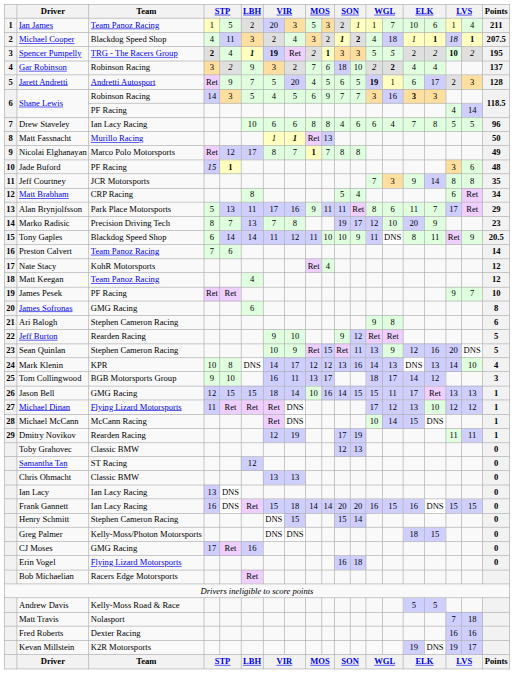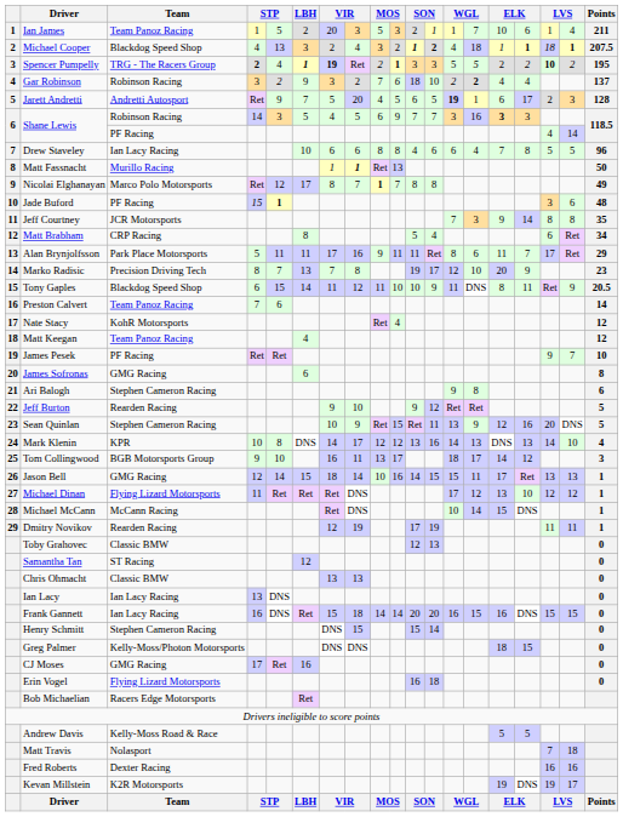 <table class="wikitable" style="font-size: 85%; text-align:center;">
 <tr>
 <th></th>
 <th>Driver</th>
 <th>Team</th>
 <th colspan=2><a href='#'>STP</a><br></th>
 <th><a href='#'>LBH</a><br></th>
 <th colspan=2><a href='#'>VIR</a><br></th>
 <th colspan=2><a href='#'>MOS</a><br></th>
 <th colspan=2><a href='#'>SON</a><br></th>
 <th colspan=2><a href='#'>WGL</a><br></th>
 <th colspan=2><a href='#'>ELK</a><br></th>
 <th colspan=2><a href='#'>LVS</a><br></th>
 <th>Points</th>
 </tr>
 <tr>
 <th>1</th>
 <td align=left> <a href='#'>Ian James</a></td>
 <td align=left> <a href='#'>Team Panoz Racing</a></td>
 <td style="background:#FFFFBF;">1</td>
 <td style="background:#DFFFDF;">5</td>
 <td style="background:#DFDFDF;">2</td>
 <td style="background:#CFCFFF;">20</td>
 <td style="background:#FFDF9F;">3</td>
 <td style="background:#DFFFDF;">5</td>
 <td style="background:#FFDF9F;">3</td>
 <td style="background:#DFDFDF;">2</td>
 <td style="background:#FFFFBF;"><em>1</em></td>
 <td style="background:#FFFFBF;">1</td>
 <td style="background:#DFFFDF;">7</td>
 <td style="background:#DFFFDF;">10</td>
 <td style="background:#DFFFDF;">6</td>
 <td style="background:#FFFFBF;">1</td>
 <td style="background:#DFFFDF;">4</td>
 <th>211</th>
 </tr>
 <tr>
 <th>2</th>
 <td align=left> <a href='#'>Michael Cooper</a></td>
 <td align=left> Blackdog Speed Shop</td>
 <td style="background:#DFFFDF;">4</td>
-<td style="background:#CFCFFF;">11</td>
+<td style="background:#CFCFFF;">13</td>
 <td style="background:#FFDF9F;">3</td>
 <td style="background:#DFDFDF;">2</td>
 <td style="background:#DFFFDF;">4</td>
 <td style="background:#FFDF9F;">3</td>
 <td style="background:#DFDFDF;">2</td>
 <td style="background:#FFFFBF;"><strong><em>1</em></strong></td>
 <td style="background:#DFDFDF;"><strong>2</strong></td>
 <td style="background:#DFFFDF;">4</td>
 <td style="background:#CFCFFF;">18</td>
 <td style="background:#FFFFBF;"><em>1</em></td>
 <td style="background:#FFFFBF;"><strong>1</strong></td>
 <td style="background:#CFCFFF;"><em>18</em></td>
 <td style="background:#FFFFBF;"><strong>1</strong></td>
 <th>207.5</th>
 </tr>
 <tr>
 <th>3</th>
 <td align=left> <a href='#'>Spencer Pumpelly</a></td>
 <td align=left> <a href='#'>TRG - The Racers Group</a></td>
 <td style="background:#DFDFDF;"><strong>2</strong></td>
 <td style="background:#DFFFDF;">4</td>
 <td style="background:#FFFFBF;"><strong><em>1</em></strong></td>
 <td style="background:#CFCFFF;"><strong>19</strong></td>
 <td style="background:#EFCFFF;">Ret</td>
 <td style="background:#DFDFDF;"><em>2</em></td>
 <td style="background:#FFFFBF;"><strong>1</strong></td>
 <td style="background:#FFDF9F;">3</td>
 <td style="background:#FFDF9F;">3</td>
 <td style="background:#DFFFDF;">5</td>
 <td style="background:#DFFFDF;"><em>5</em></td>
 <td style="background:#DFDFDF;">2</td>
 <td style="background:#DFDFDF;"><em>2</em></td>
 <td style="background:#DFFFDF;"><strong>10</strong></td>
 <td style="background:#DFDFDF;"><em>2</em></td>
 <th>195</th>
 </tr>
 <tr>
 <th>4</th>
 <td align=left> <a href='#'>Gar Robinson</a></td>
 <td align=left> Robinson Racing</td>
 <td style="background:#FFDF9F;">3</td>
 <td style="background:#DFDFDF;"><em>2</em></td>
 <td style="background:#DFFFDF;">9</td>
 <td style="background:#FFDF9F;">3</td>
 <td style="background:#DFDFDF;">2</td>
 <td style="background:#DFFFDF;">7</td>
 <td style="background:#DFFFDF;"><em>6</em></td>
 <td style="background:#CFCFFF;">18</td>
 <td style="background:#DFFFDF;">10</td>
 <td style="background:#DFDFDF;"><em>2</em></td>
 <td style="background:#DFDFDF;"><strong>2</strong></td>
 <td style="background:#DFFFDF;">4</td>
 <td style="background:#DFFFDF;">4</td>
 <td></td>
 <td></td>
 <th>137</th>
 </tr>
 <tr>
 <th>5</th>
 <td align=left> <a href='#'>Jarett Andretti</a></td>
 <td align=left> <a href='#'>Andretti Autosport</a></td>
 <td style="background:#EFCFFF;">Ret</td>
 <td style="background:#DFFFDF;">9</td>
 <td style="background:#DFFFDF;">7</td>
 <td style="background:#DFFFDF;">5</td>
 <td style="background:#CFCFFF;">20</td>
 <td style="background:#DFFFDF;">4</td>
 <td style="background:#DFFFDF;">5</td>
 <td style="background:#DFFFDF;">6</td>
 <td style="background:#DFFFDF;">5</td>
 <td style="background:#CFCFFF;"><strong>19</strong></td>
 <td style="background:#FFFFBF;">1</td>
 <td style="background:#DFFFDF;">6</td>
 <td style="background:#CFCFFF;">17</td>
 <td style="background:#DFDFDF;">2</td>
 <td style="background:#FFDF9F;">3</td>
 <th>128</th>
 </tr>
 <tr>
 <th rowspan=2>6</th>
 <td rowspan=2 align=left> <a href='#'>Shane Lewis</a></td>
 <td align=left> Robinson Racing</td>
 <td style="background:#CFCFFF;">14</td>
 <td style="background:#FFDF9F;">3</td>
 <td style="background:#DFFFDF;">5</td>
 <td style="background:#DFFFDF;">4</td>
 <td style="background:#DFFFDF;">5</td>
 <td style="background:#DFFFDF;">6</td>
 <td style="background:#DFFFDF;">9</td>
 <td style="background:#DFFFDF;">7</td>
 <td style="background:#DFFFDF;">7</td>
 <td style="background:#FFDF9F;">3</td>
 <td style="background:#CFCFFF;">16</td>
 <td style="background:#FFDF9F;"><strong>3</strong></td>
 <td style="background:#FFDF9F;">3</td>
 <td></td>
 <td></td>
 <th rowspan=2>118.5</th>
 </tr>
 <tr>
 <td align=left> PF Racing</td>
 <td></td>
 <td></td>
 <td></td>
 <td></td>
 <td></td>
 <td></td>
 <td></td>
 <td></td>
 <td></td>
 <td></td>
 <td></td>
 <td></td>
 <td></td>
 <td style="background:#DFFFDF;">4</td>
 <td style="background:#CFCFFF;">14</td>
 </tr>
 <tr>
 <th>7</th>
 <td align=left> Drew Staveley</td>
 <td align=left> Ian Lacy Racing</td>
 <td></td>
 <td></td>
 <td style="background:#DFFFDF;">10</td>
 <td style="background:#DFFFDF;">6</td>
 <td style="background:#DFFFDF;">6</td>
 <td style="background:#DFFFDF;">8</td>
 <td style="background:#DFFFDF;">8</td>
 <td style="background:#DFFFDF;">4</td>
 <td style="background:#DFFFDF;">6</td>
 <td style="background:#DFFFDF;">6</td>
 <td style="background:#DFFFDF;">4</td>
 <td style="background:#DFFFDF;">7</td>
 <td style="background:#DFFFDF;">8</td>
 <td style="background:#DFFFDF;">5</td>
 <td style="background:#DFFFDF;">5</td>
 <th>96</th>
 </tr>
 <tr>
 <th>8</th>
 <td align=left> Matt Fassnacht</td>
 <td align=left> <a href='#'>Murillo Racing</a></td>
 <td></td>
 <td></td>
 <td></td>
 <td style="background:#FFFFBF;"><em>1</em></td>
 <td style="background:#FFFFBF;"><strong><em>1</em></strong></td>
 <td style="background:#EFCFFF;">Ret</td>
 <td style="background:#CFCFFF;">13</td>
 <td></td>
 <td></td>
 <td></td>
 <td></td>
 <td></td>
 <td></td>
 <td></td>
 <td></td>
 <th>50</th>
 </tr>
 <tr>
 <th>9</th>
 <td align=left> Nicolai Elghanayan</td>
 <td align=left> Marco Polo Motorsports</td>
 <td style="background:#EFCFFF;">Ret</td>
 <td style="background:#CFCFFF;">12</td>
 <td style="background:#CFCFFF;">17</td>
 <td style="background:#DFFFDF;">8</td>
 <td style="background:#DFFFDF;">7</td>
 <td style="background:#FFFFBF;"><strong>1</strong></td>
 <td style="background:#DFFFDF;">7</td>
 <td style="background:#DFFFDF;">8</td>
 <td style="background:#DFFFDF;">8</td>
 <td></td>
 <td></td>
 <td></td>
 <td></td>
 <td></td>
 <td></td>
 <th>49</th>
 </tr>
 <tr>
 <th>10</th>
 <td align=left> Jade Buford</td>
 <td align=left> PF Racing</td>
 <td style="background:#CFCFFF;"><em>15</em></td>
 <td style="background:#FFFFBF;"><strong>1</strong></td>
 <td></td>
 <td></td>
 <td></td>
 <td></td>
 <td></td>
 <td></td>
 <td></td>
 <td></td>
 <td></td>
 <td></td>
 <td></td>
 <td style="background:#FFDF9F;">3</td>
 <td style="background:#DFFFDF;">6</td>
 <th>48</th>
 </tr>
 <tr>
 <th>11</th>
 <td align=left> Jeff Courtney</td>
 <td align=left> JCR Motorsports</td>
 <td></td>
 <td></td>
 <td></td>
 <td></td>
 <td></td>
 <td></td>
 <td></td>
 <td></td>
 <td></td>
 <td style="background:#DFFFDF;">7</td>
 <td style="background:#FFDF9F;">3</td>
 <td style="background:#DFFFDF;">9</td>
 <td style="background:#CFCFFF;">14</td>
 <td style="background:#DFFFDF;">8</td>
 <td style="background:#DFFFDF;">8</td>
 <th>35</th>
 </tr>
 <tr>
 <th>12</th>
 <td align=left> <a href='#'>Matt Brabham</a></td>
 <td align=left> CRP Racing</td>
 <td></td>
 <td></td>
 <td style="background:#DFFFDF;">8</td>
 <td></td>
 <td></td>
 <td></td>
 <td></td>
 <td style="background:#DFFFDF;">5</td>
 <td style="background:#DFFFDF;">4</td>
 <td></td>
 <td></td>
 <td></td>
 <td></td>
 <td style="background:#DFFFDF;">6</td>
 <td style="background:#EFCFFF;">Ret</td>
 <th>34</th>
 </tr>
 <tr>
 <th>13</th>
 <td align=left> Alan Brynjolfsson</td>
 <td align=left> Park Place Motorsports</td>
 <td style="background:#DFFFDF;">5</td>
-<td style="background:#CFCFFF;">13</td>
+<td style="background:#CFCFFF;">11</td>
 <td style="background:#CFCFFF;">11</td>
 <td style="background:#CFCFFF;">17</td>
 <td style="background:#CFCFFF;">16</td>
 <td style="background:#DFFFDF;">9</td>
 <td style="background:#CFCFFF;">11</td>
 <td style="background:#CFCFFF;">11</td>
 <td style="background:#EFCFFF;">Ret</td>
 <td style="background:#DFFFDF;">8</td>
 <td style="background:#DFFFDF;">6</td>
 <td style="background:#DFFFDF;">11</td>
 <td style="background:#DFFFDF;">7</td>
 <td style="background:#CFCFFF;">17</td>
 <td style="background:#EFCFFF;">Ret</td>
 <th>29</th>
 </tr>
 <tr>
 <th>14</th>
 <td align=left> Marko Radisic</td>
 <td align=left> Precision Driving Tech</td>
 <td style="background:#DFFFDF;">8</td>
 <td style="background:#DFFFDF;">7</td>
 <td style="background:#CFCFFF;">13</td>
 <td style="background:#DFFFDF;">7</td>
 <td style="background:#DFFFDF;">8</td>
 <td></td>
 <td></td>
 <td style="background:#CFCFFF;">19</td>
 <td style="background:#CFCFFF;">17</td>
 <td style="background:#CFCFFF;">12</td>
 <td style="background:#DFFFDF;">10</td>
 <td style="background:#CFCFFF;">20</td>
 <td style="background:#DFFFDF;">9</td>
 <td></td>
 <td></td>
 <th>23</th>
 </tr>
 <tr>
 <th>15</th>
 <td align=left> Tony Gaples</td>
 <td align=left> Blackdog Speed Shop</td>
 <td style="background:#DFFFDF;">6</td>
-<td style="background:#CFCFFF;">14</td>
+<td style="background:#CFCFFF;">15</td>
 <td style="background:#CFCFFF;">14</td>
 <td style="background:#CFCFFF;">11</td>
 <td style="background:#CFCFFF;">12</td>
 <td style="background:#CFCFFF;">11</td>
 <td style="background:#DFFFDF;">10</td>
 <td style="background:#DFFFDF;">10</td>
 <td style="background:#DFFFDF;">9</td>
 <td style="background:#CFCFFF;">11</td>
 <td style="background:#FFFFFF;">DNS</td>
 <td style="background:#DFFFDF;">8</td>
 <td style="background:#DFFFDF;">11</td>
 <td style="background:#EFCFFF;">Ret</td>
 <td style="background:#DFFFDF;">9</td>
 <th>20.5</th>
 </tr>
 <tr>
 <th>16</th>
 <td align=left> Preston Calvert</td>
 <td align=left> <a href='#'>Team Panoz Racing</a></td>
 <td style="background:#DFFFDF;">7</td>
 <td style="background:#DFFFDF;">6</td>
 <td></td>
 <td></td>
 <td></td>
 <td></td>
 <td></td>
 <td></td>
 <td></td>
 <td></td>
 <td></td>
 <td></td>
 <td></td>
 <td></td>
 <td></td>
 <th>14</th>
 </tr>
 <tr>
 <th>17</th>
 <td align=left> Nate Stacy</td>
 <td align=left> KohR Motorsports</td>
 <td></td>
 <td></td>
 <td></td>
 <td></td>
 <td></td>
 <td style="background:#EFCFFF;">Ret</td>
 <td style="background:#DFFFDF;">4</td>
 <td></td>
 <td></td>
 <td></td>
 <td></td>
 <td></td>
 <td></td>
 <td></td>
 <td></td>
 <th>12</th>
 </tr>
 <tr>
 <th>18</th>
 <td align=left> Matt Keegan</td>
 <td align=left> <a href='#'>Team Panoz Racing</a></td>
 <td></td>
 <td></td>
 <td style="background:#DFFFDF;">4</td>
 <td></td>
 <td></td>
 <td></td>
 <td></td>
 <td></td>
 <td></td>
 <td></td>
 <td></td>
 <td></td>
 <td></td>
 <td></td>
 <td></td>
 <th>12</th>
 </tr>
 <tr>
 <th>19</th>
 <td align=left> James Pesek</td>
 <td align=left> PF Racing</td>
 <td style="background:#EFCFFF;">Ret</td>
 <td style="background:#EFCFFF;">Ret</td>
 <td></td>
 <td></td>
 <td></td>
 <td></td>
 <td></td>
 <td></td>
 <td></td>
 <td></td>
 <td></td>
 <td></td>
 <td></td>
 <td style="background:#DFFFDF;">9</td>
 <td style="background:#DFFFDF;">7</td>
 <th>10</th>
 </tr>
 <tr>
 <th>20</th>
 <td align=left> <a href='#'>James Sofronas</a></td>
 <td align=left> GMG Racing</td>
 <td></td>
 <td></td>
 <td style="background:#DFFFDF;">6</td>
 <td></td>
 <td></td>
 <td></td>
 <td></td>
 <td></td>
 <td></td>
 <td></td>
 <td></td>
 <td></td>
 <td></td>
 <td></td>
 <td></td>
 <th>8</th>
 </tr>
 <tr>
 <th>21</th>
 <td align=left> Ari Balogh</td>
 <td align=left> Stephen Cameron Racing</td>
 <td></td>
 <td></td>
 <td></td>
 <td></td>
 <td></td>
 <td></td>
 <td></td>
 <td></td>
 <td></td>
 <td style="background:#DFFFDF;">9</td>
 <td style="background:#DFFFDF;">8</td>
 <td></td>
 <td></td>
 <td></td>
 <td></td>
 <th>6</th>
 </tr>
 <tr>
 <th>22</th>
 <td align=left> <a href='#'>Jeff Burton</a></td>
 <td align=left> Rearden Racing</td>
 <td></td>
 <td></td>
 <td></td>
 <td style="background:#DFFFDF;">9</td>
 <td style="background:#DFFFDF;">10</td>
 <td></td>
 <td></td>
 <td style="background:#DFFFDF;">9</td>
 <td style="background:#CFCFFF;">12</td>
 <td style="background:#EFCFFF;">Ret</td>
 <td style="background:#EFCFFF;">Ret</td>
 <td></td>
 <td></td>
 <td></td>
 <td></td>
 <th>5</th>
 </tr>
 <tr>
 <th>23</th>
 <td align=left> Sean Quinlan</td>
 <td align=left> Stephen Cameron Racing</td>
 <td></td>
 <td></td>
 <td></td>
 <td style="background:#DFFFDF;">10</td>
 <td style="background:#DFFFDF;">9</td>
 <td style="background:#EFCFFF;">Ret</td>
 <td style="background:#CFCFFF;">15</td>
 <td style="background:#EFCFFF;">Ret</td>
 <td style="background:#CFCFFF;">11</td>
 <td style="background:#CFCFFF;">13</td>
 <td style="background:#DFFFDF;">9</td>
 <td style="background:#CFCFFF;">12</td>
 <td style="background:#CFCFFF;">16</td>
 <td style="background:#CFCFFF;">20</td>
 <td style="background:#FFFFFF;">DNS</td>
 <th>5</th>
 </tr>
 <tr>
 <th>24</th>
 <td align=left> Mark Klenin</td>
 <td align=left> KPR</td>
 <td style="background:#DFFFDF;">10</td>
 <td style="background:#DFFFDF;">8</td>
 <td style="background:#FFFFFF;">DNS</td>
 <td style="background:#CFCFFF;">14</td>
 <td style="background:#CFCFFF;">17</td>
 <td style="background:#CFCFFF;">12</td>
 <td style="background:#CFCFFF;">12</td>
 <td style="background:#CFCFFF;">13</td>
 <td style="background:#CFCFFF;">16</td>
 <td style="background:#CFCFFF;">14</td>
 <td style="background:#CFCFFF;">13</td>
 <td style="background:#FFFFFF;">DNS</td>
 <td style="background:#CFCFFF;">13</td>
 <td style="background:#CFCFFF;">14</td>
 <td style="background:#DFFFDF;">10</td>
 <th>4</th>
 </tr>
 <tr>
 <th>25</th>
 <td align=left> Tom Collingwood</td>
 <td align=left> BGB Motorsports Group</td>
 <td style="background:#DFFFDF;">9</td>
 <td style="background:#DFFFDF;">10</td>
 <td></td>
 <td style="background:#CFCFFF;">16</td>
 <td style="background:#CFCFFF;">11</td>
 <td style="background:#CFCFFF;">13</td>
 <td style="background:#CFCFFF;">17</td>
 <td></td>
 <td></td>
 <td style="background:#CFCFFF;">18</td>
 <td style="background:#CFCFFF;">17</td>
 <td style="background:#CFCFFF;">14</td>
 <td style="background:#CFCFFF;">12</td>
 <td></td>
 <td></td>
 <th>3</th>
 </tr>
 <tr>
 <th>26</th>
 <td align=left> Jason Bell</td>
 <td align=left> GMG Racing</td>
 <td style="background:#CFCFFF;">12</td>
-<td style="background:#CFCFFF;">15</td>
+<td style="background:#CFCFFF;">14</td>
 <td style="background:#CFCFFF;">15</td>
 <td style="background:#CFCFFF;">18</td>
 <td style="background:#CFCFFF;">14</td>
 <td style="background:#DFFFDF;">10</td>
 <td style="background:#CFCFFF;">16</td>
 <td style="background:#CFCFFF;">14</td>
 <td style="background:#CFCFFF;">15</td>
 <td style="background:#CFCFFF;">15</td>
 <td style="background:#CFCFFF;">11</td>
 <td style="background:#CFCFFF;">17</td>
 <td style="background:#EFCFFF;">Ret</td>
 <td style="background:#CFCFFF;">13</td>
 <td style="background:#CFCFFF;">13</td>
 <th>1</th>
 </tr>
 <tr>
 <th>27</th>
 <td align=left> <a href='#'>Michael Dinan</a></td>
 <td align=left> <a href='#'>Flying Lizard Motorsports</a></td>
 <td style="background:#CFCFFF;">11</td>
 <td style="background:#EFCFFF;">Ret</td>
 <td style="background:#EFCFFF;">Ret</td>
 <td style="background:#EFCFFF;">Ret</td>
 <td style="background:#FFFFFF;">DNS</td>
 <td></td>
 <td></td>
 <td></td>
 <td></td>
 <td style="background:#CFCFFF;">17</td>
 <td style="background:#CFCFFF;">12</td>
 <td style="background:#CFCFFF;">13</td>
 <td style="background:#DFFFDF;">10</td>
 <td style="background:#CFCFFF;">12</td>
 <td style="background:#CFCFFF;">12</td>
 <th>1</th>
 </tr>
 <tr>
 <th>28</th>
 <td align=left> Michael McCann</td>
 <td align=left> McCann Racing</td>
 <td></td>
 <td></td>
 <td></td>
 <td style="background:#EFCFFF;">Ret</td>
 <td style="background:#FFFFFF;">DNS</td>
 <td></td>
 <td></td>
 <td></td>
 <td></td>
 <td style="background:#DFFFDF;">10</td>
 <td style="background:#CFCFFF;">14</td>
 <td style="background:#CFCFFF;">15</td>
 <td style="background:#FFFFFF;">DNS</td>
 <td></td>
 <td></td>
 <th>1</th>
 </tr>
 <tr>
 <th>29</th>
 <td align=left> Dmitry Novikov</td>
 <td align=left> Rearden Racing</td>
 <td></td>
 <td></td>
 <td></td>
 <td style="background:#CFCFFF;">12</td>
 <td style="background:#CFCFFF;">19</td>
 <td></td>
 <td></td>
 <td style="background:#CFCFFF;">17</td>
 <td style="background:#CFCFFF;">19</td>
 <td></td>
 <td></td>
 <td></td>
 <td></td>
 <td style="background:#DFFFDF;">11</td>
 <td style="background:#CFCFFF;">11</td>
 <th>1</th>
 </tr>
 <tr>
 <th></th>
 <td align=left> Toby Grahovec</td>
 <td align=left> Classic BMW</td>
 <td></td>
 <td></td>
 <td></td>
 <td></td>
 <td></td>
 <td></td>
 <td></td>
 <td style="background:#CFCFFF;">12</td>
 <td style="background:#CFCFFF;">13</td>
 <td></td>
 <td></td>
 <td></td>
 <td></td>
 <td></td>
 <td></td>
 <th>0</th>
 </tr>
 <tr>
 <th></th>
 <td align=left> <a href='#'>Samantha Tan</a></td>
 <td align=left> ST Racing</td>
 <td></td>
 <td></td>
 <td style="background:#CFCFFF;">12</td>
 <td></td>
 <td></td>
 <td></td>
 <td></td>
 <td></td>
 <td></td>
 <td></td>
 <td></td>
 <td></td>
 <td></td>
 <td></td>
 <td></td>
 <th>0</th>
 </tr>
 <tr>
 <th></th>
 <td align=left> Chris Ohmacht</td>
 <td align=left> Classic BMW</td>
 <td></td>
 <td></td>
 <td></td>
 <td style="background:#CFCFFF;">13</td>
 <td style="background:#CFCFFF;">13</td>
 <td></td>
 <td></td>
 <td></td>
 <td></td>
 <td></td>
 <td></td>
 <td></td>
 <td></td>
 <td></td>
 <td></td>
 <th>0</th>
 </tr>
 <tr>
 <th></th>
 <td align=left> Ian Lacy</td>
 <td align=left> Ian Lacy Racing</td>
 <td style="background:#CFCFFF;">13</td>
 <td style="background:#FFFFFF;">DNS</td>
 <td></td>
 <td></td>
 <td></td>
 <td></td>
 <td></td>
 <td></td>
 <td></td>
 <td></td>
 <td></td>
 <td></td>
 <td></td>
 <td></td>
 <td></td>
 <th>0</th>
 </tr>
 <tr>
 <th></th>
 <td align=left> Frank Gannett</td>
 <td align=left> Ian Lacy Racing</td>
 <td style="background:#CFCFFF;">16</td>
 <td style="background:#FFFFFF;">DNS</td>
 <td style="background:#EFCFFF;">Ret</td>
 <td style="background:#CFCFFF;">15</td>
 <td style="background:#CFCFFF;">18</td>
 <td style="background:#CFCFFF;">14</td>
 <td style="background:#CFCFFF;">14</td>
 <td style="background:#CFCFFF;">20</td>
 <td style="background:#CFCFFF;">20</td>
 <td style="background:#CFCFFF;">16</td>
 <td style="background:#CFCFFF;">15</td>
 <td style="background:#CFCFFF;">16</td>
 <td style="background:#FFFFFF;">DNS</td>
 <td style="background:#CFCFFF;">15</td>
 <td style="background:#CFCFFF;">15</td>
 <th>0</th>
 </tr>
 <tr>
 <th></th>
 <td align=left> Henry Schmitt</td>
 <td align=left> Stephen Cameron Racing</td>
 <td></td>
 <td></td>
 <td></td>
 <td style="background:#FFFFFF;">DNS</td>
 <td style="background:#CFCFFF;">15</td>
 <td></td>
 <td></td>
 <td style="background:#CFCFFF;">15</td>
 <td style="background:#CFCFFF;">14</td>
 <td></td>
 <td></td>
 <td></td>
 <td></td>
 <td></td>
 <td></td>
 <th>0</th>
 </tr>
 <tr>
 <th></th>
 <td align=left> Greg Palmer</td>
 <td align=left> Kelly-Moss/Photon Motorsports</td>
 <td></td>
 <td></td>
 <td></td>
 <td style="background:#FFFFFF;">DNS</td>
 <td style="background:#FFFFFF;">DNS</td>
 <td></td>
 <td></td>
 <td></td>
 <td></td>
 <td></td>
 <td></td>
 <td style="background:#CFCFFF;">18</td>
 <td style="background:#CFCFFF;">15</td>
 <td></td>
 <td></td>
 <th>0</th>
 </tr>
 <tr>
 <th></th>
 <td align=left> CJ Moses</td>
 <td align=left> GMG Racing</td>
 <td style="background:#CFCFFF;">17</td>
 <td style="background:#EFCFFF;">Ret</td>
 <td style="background:#CFCFFF;">16</td>
 <td></td>
 <td></td>
 <td></td>
 <td></td>
 <td></td>
 <td></td>
 <td></td>
 <td></td>
 <td></td>
 <td></td>
 <td></td>
 <td></td>
 <th>0</th>
 </tr>
 <tr>
 <th></th>
 <td align=left> Erin Vogel</td>
 <td align=left> <a href='#'>Flying Lizard Motorsports</a></td>
 <td></td>
 <td></td>
 <td></td>
 <td></td>
 <td></td>
 <td></td>
 <td></td>
 <td style="background:#CFCFFF;">16</td>
 <td style="background:#CFCFFF;">18</td>
 <td></td>
 <td></td>
 <td></td>
 <td></td>
 <td></td>
 <td></td>
 <th>0</th>
 </tr>
 <tr>
 <th></th>
 <td align=left> Bob Michaelian</td>
 <td align=left> Racers Edge Motorsports</td>
 <td></td>
 <td></td>
 <td style="background:#EFCFFF;">Ret</td>
 <td></td>
 <td></td>
 <td></td>
 <td></td>
 <td></td>
 <td></td>
 <td></td>
 <td></td>
 <td></td>
 <td></td>
 <td></td>
 <td></td>
 <th></th>
 </tr>
 <tr>
 <td colspan=19><em>Drivers ineligible to score points</em></td>
 </tr>
 <tr>
 <th></th>
 <td align=left> Andrew Davis</td>
 <td align=left> Kelly-Moss Road & Race</td>
 <td></td>
 <td></td>
 <td></td>
 <td></td>
 <td></td>
 <td></td>
 <td></td>
 <td></td>
 <td></td>
 <td></td>
 <td></td>
 <td style="background:#CFCFFF;">5</td>
 <td style="background:#CFCFFF;">5</td>
 <td></td>
 <td></td>
 <th></th>
 </tr>
 <tr>
 <th></th>
 <td align=left> Matt Travis</td>
 <td align=left> Nolasport</td>
 <td></td>
 <td></td>
 <td></td>
 <td></td>
 <td></td>
 <td></td>
 <td></td>
 <td></td>
 <td></td>
 <td></td>
 <td></td>
 <td></td>
 <td></td>
 <td style="background:#CFCFFF;">7</td>
 <td style="background:#CFCFFF;">18</td>
 <th></th>
 </tr>
 <tr>
 <th></th>
 <td align=left> Fred Roberts</td>
 <td align=left> Dexter Racing</td>
 <td></td>
 <td></td>
 <td></td>
 <td></td>
 <td></td>
 <td></td>
 <td></td>
 <td></td>
 <td></td>
 <td></td>
 <td></td>
 <td></td>
 <td></td>
 <td style="background:#CFCFFF;">16</td>
 <td style="background:#CFCFFF;">16</td>
 <th></th>
 </tr>
 <tr>
 <th></th>
 <td align=left> Kevan Millstein</td>
 <td align=left> K2R Motorsports</td>
 <td></td>
 <td></td>
 <td></td>
 <td></td>
 <td></td>
 <td></td>
 <td></td>
 <td></td>
 <td></td>
 <td></td>
 <td></td>
 <td style="background:#CFCFFF;">19</td>
 <td style="background:#FFFFFF;">DNS</td>
 <td style="background:#CFCFFF;">19</td>
 <td style="background:#CFCFFF;">17</td>
 <th></th>
 </tr>
 <tr valign="top">
 <th valign=middle></th>
 <th valign=middle>Driver</th>
 <th valign=middle>Team</th>
 <th colspan=2><a href='#'>STP</a><br></th>
 <th><a href='#'>LBH</a><br></th>
 <th colspan=2><a href='#'>VIR</a><br></th>
 <th colspan=2><a href='#'>MOS</a><br></th>
 <th colspan=2><a href='#'>SON</a><br></th>
 <th colspan=2><a href='#'>WGL</a><br></th>
 <th colspan=2><a href='#'>ELK</a><br></th>
 <th colspan=2><a href='#'>LVS</a><br></th>
 <th valign=middle>Points</th>
 </tr>
 </table>
